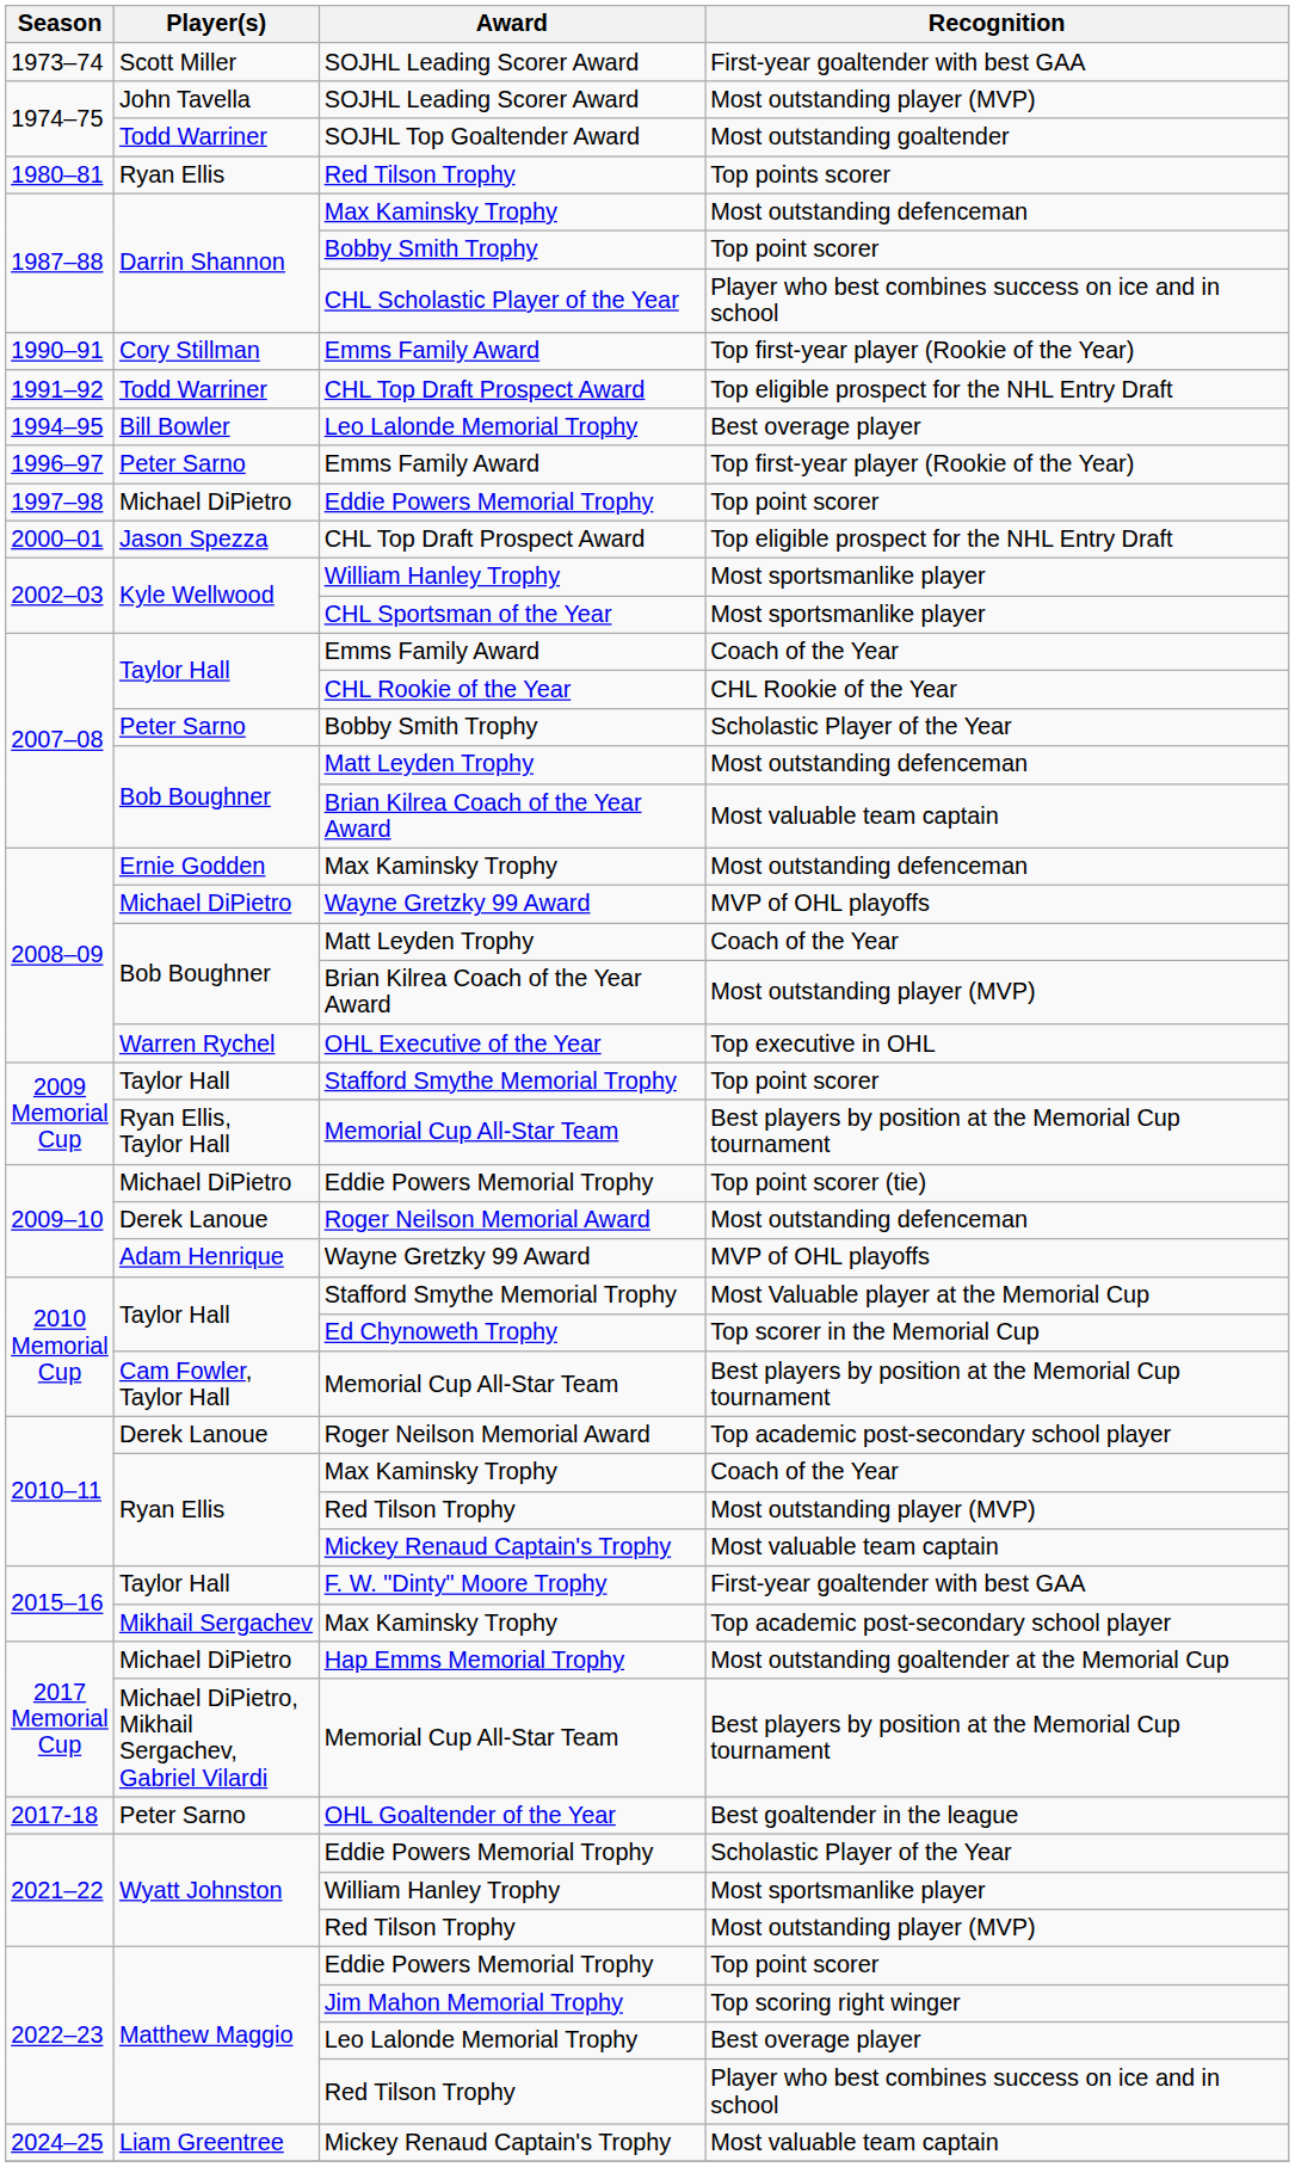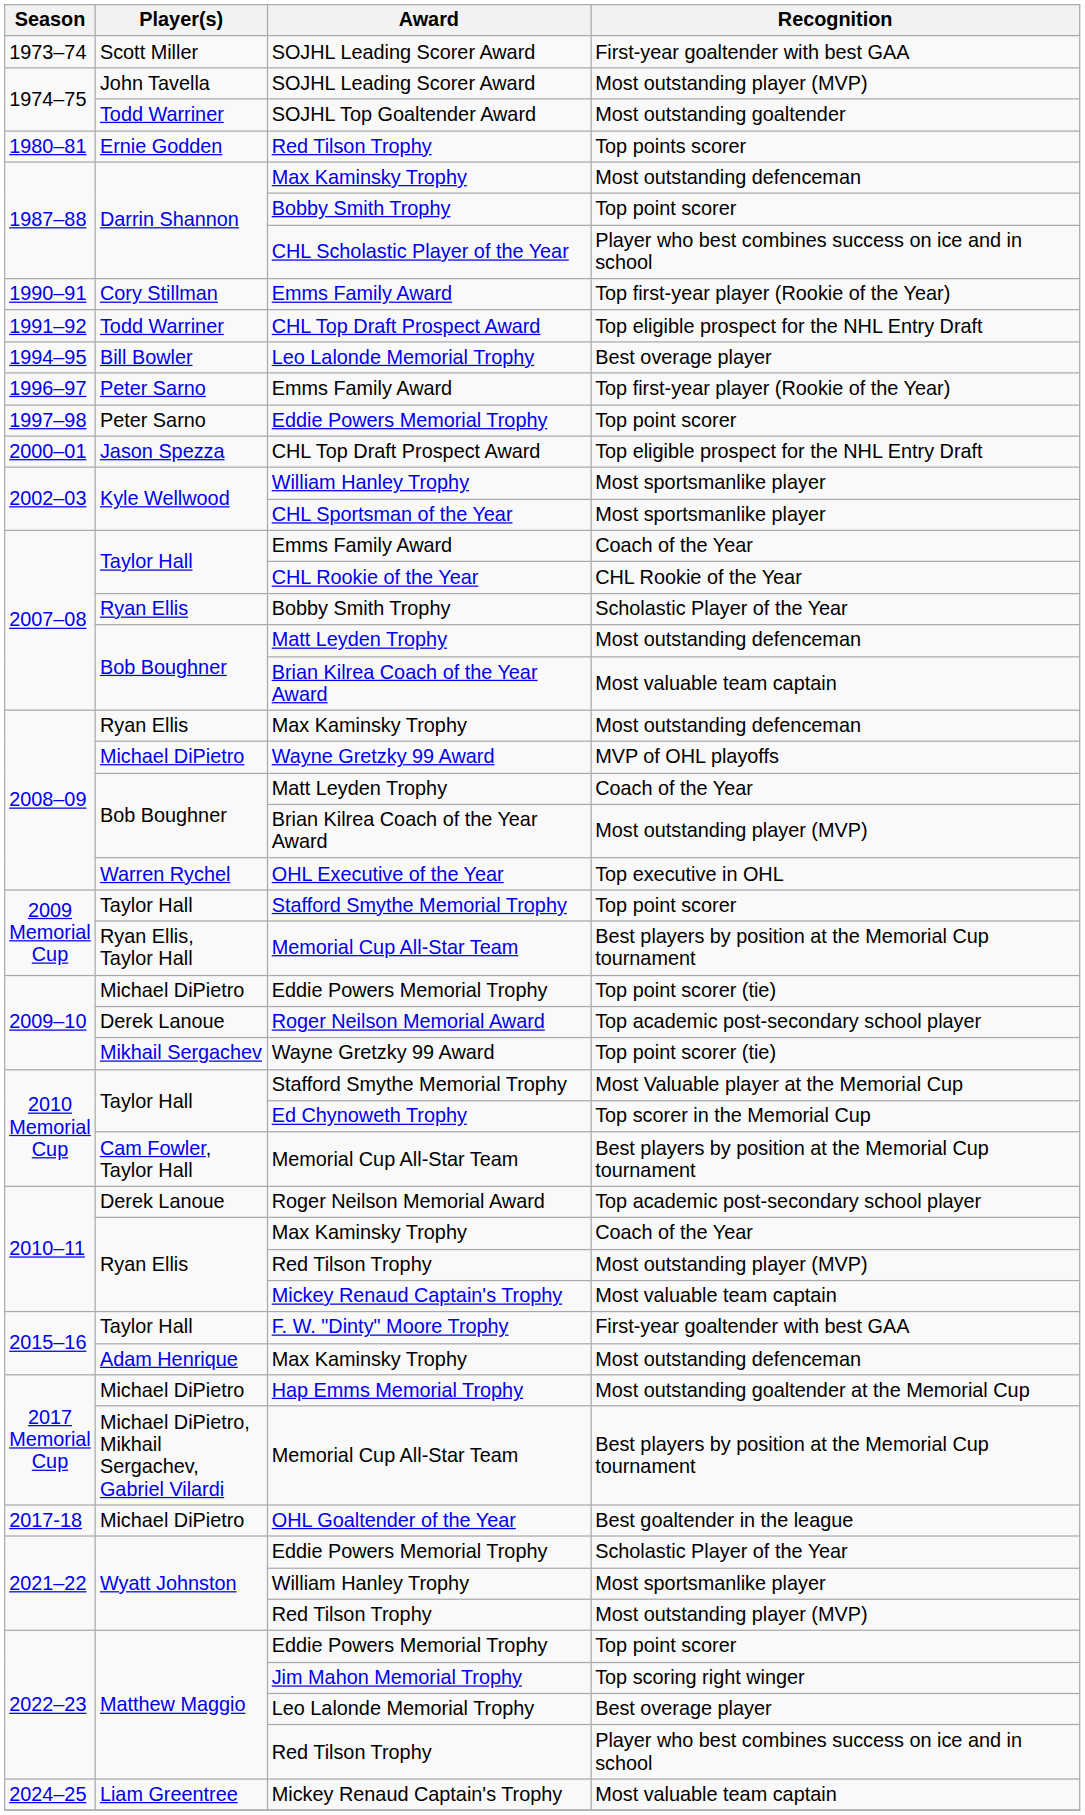 <table class="wikitable">
 <tr>
 <th>Season</th>
 <th>Player(s)</th>
 <th>Award</th>
 <th>Recognition</th>
 </tr>
 <tr>
 <td>1973–74</td>
 <td>Scott Miller</td>
 <td>SOJHL Leading Scorer Award</td>
 <td>First-year goaltender with best GAA</td>
 </tr>
 <tr>
 <td rowspan="2">1974–75</td>
 <td>John Tavella</td>
 <td>SOJHL Leading Scorer Award</td>
 <td>Most outstanding player (MVP)</td>
 </tr>
 <tr>
 <td><a href='#'>Todd Warriner</a></td>
 <td>SOJHL Top Goaltender Award</td>
 <td>Most outstanding goaltender</td>
 </tr>
 <tr>
 <td><a href='#'>1980–81</a></td>
-<td>Ryan Ellis</td>
+<td><a href='#'>Ernie Godden</a></td>
 <td><a href='#'>Red Tilson Trophy</a></td>
 <td>Top points scorer</td>
 </tr>
 <tr>
 <td rowspan="3"><a href='#'>1987–88</a></td>
 <td rowspan="3"><a href='#'>Darrin Shannon</a></td>
 <td><a href='#'>Max Kaminsky Trophy</a></td>
 <td>Most outstanding defenceman</td>
 </tr>
 <tr>
 <td><a href='#'>Bobby Smith Trophy</a></td>
 <td>Top point scorer</td>
 </tr>
 <tr>
 <td><a href='#'>CHL Scholastic Player of the Year</a></td>
 <td>Player who best combines success on ice and in school</td>
 </tr>
 <tr>
 <td><a href='#'>1990–91</a></td>
 <td><a href='#'>Cory Stillman</a></td>
 <td><a href='#'>Emms Family Award</a></td>
 <td>Top first-year player (Rookie of the Year)</td>
 </tr>
 <tr>
 <td><a href='#'>1991–92</a></td>
 <td><a href='#'>Todd Warriner</a></td>
 <td><a href='#'>CHL Top Draft Prospect Award</a></td>
 <td>Top eligible prospect for the NHL Entry Draft</td>
 </tr>
 <tr>
 <td><a href='#'>1994–95</a></td>
 <td><a href='#'>Bill Bowler</a></td>
 <td><a href='#'>Leo Lalonde Memorial Trophy</a></td>
 <td>Best overage player</td>
 </tr>
 <tr>
 <td><a href='#'>1996–97</a></td>
 <td><a href='#'>Peter Sarno</a></td>
 <td>Emms Family Award</td>
 <td>Top first-year player (Rookie of the Year)</td>
 </tr>
 <tr>
 <td><a href='#'>1997–98</a></td>
-<td>Michael DiPietro</td>
+<td>Peter Sarno</td>
 <td><a href='#'>Eddie Powers Memorial Trophy</a></td>
 <td>Top point scorer</td>
 </tr>
 <tr>
 <td><a href='#'>2000–01</a></td>
 <td><a href='#'>Jason Spezza</a></td>
 <td>CHL Top Draft Prospect Award</td>
 <td>Top eligible prospect for the NHL Entry Draft</td>
 </tr>
 <tr>
 <td rowspan="2"><a href='#'>2002–03</a></td>
 <td rowspan="2"><a href='#'>Kyle Wellwood</a></td>
 <td><a href='#'>William Hanley Trophy</a></td>
 <td>Most sportsmanlike player</td>
 </tr>
 <tr>
 <td><a href='#'>CHL Sportsman of the Year</a></td>
 <td>Most sportsmanlike player</td>
 </tr>
 <tr>
 <td rowspan="5"><a href='#'>2007–08</a></td>
 <td rowspan="2"><a href='#'>Taylor Hall</a></td>
 <td>Emms Family Award</td>
 <td>Coach of the Year</td>
 </tr>
 <tr>
 <td><a href='#'>CHL Rookie of the Year</a></td>
 <td>CHL Rookie of the Year</td>
 </tr>
 <tr>
-<td><a href='#'>Peter Sarno</a></td>
+<td><a href='#'>Ryan Ellis</a></td>
 <td>Bobby Smith Trophy</td>
 <td>Scholastic Player of the Year</td>
 </tr>
 <tr>
 <td rowspan="2"><a href='#'>Bob Boughner</a></td>
 <td><a href='#'>Matt Leyden Trophy</a></td>
 <td>Most outstanding defenceman</td>
 </tr>
 <tr>
 <td><a href='#'>Brian Kilrea Coach of the Year Award</a></td>
 <td>Most valuable team captain</td>
 </tr>
 <tr>
 <td rowspan="5"><a href='#'>2008–09</a></td>
-<td><a href='#'>Ernie Godden</a></td>
+<td>Ryan Ellis</td>
 <td>Max Kaminsky Trophy</td>
 <td>Most outstanding defenceman</td>
 </tr>
 <tr>
 <td><a href='#'>Michael DiPietro</a></td>
 <td><a href='#'>Wayne Gretzky 99 Award</a></td>
 <td>MVP of OHL playoffs</td>
 </tr>
 <tr>
 <td rowspan="2">Bob Boughner</td>
 <td>Matt Leyden Trophy</td>
 <td>Coach of the Year</td>
 </tr>
 <tr>
 <td>Brian Kilrea Coach of the Year Award</td>
 <td>Most outstanding player (MVP)</td>
 </tr>
 <tr>
 <td><a href='#'>Warren Rychel</a></td>
 <td><a href='#'>OHL Executive of the Year</a></td>
 <td>Top executive in OHL</td>
 </tr>
 <tr>
 <td rowspan="2" align="center"><a href='#'>2009<br>Memorial<br>Cup</a></td>
 <td>Taylor Hall</td>
 <td><a href='#'>Stafford Smythe Memorial Trophy</a></td>
 <td>Top point scorer</td>
 </tr>
 <tr>
 <td>Ryan Ellis,<br>Taylor Hall</td>
 <td><a href='#'>Memorial Cup All-Star Team</a></td>
 <td>Best players by position at the Memorial Cup tournament</td>
 </tr>
 <tr>
 <td rowspan="3"><a href='#'>2009–10</a></td>
 <td>Michael DiPietro</td>
 <td>Eddie Powers Memorial Trophy</td>
 <td>Top point scorer (tie)</td>
 </tr>
 <tr>
 <td>Derek Lanoue</td>
 <td><a href='#'>Roger Neilson Memorial Award</a></td>
-<td>Most outstanding defenceman</td>
+<td>Top academic post-secondary school player</td>
 </tr>
 <tr>
-<td><a href='#'>Adam Henrique</a></td>
+<td><a href='#'>Mikhail Sergachev</a></td>
 <td>Wayne Gretzky 99 Award</td>
-<td>MVP of OHL playoffs</td>
+<td>Top point scorer (tie)</td>
 </tr>
 <tr>
 <td rowspan="3" align="center"><a href='#'>2010<br>Memorial<br>Cup</a></td>
 <td rowspan="2">Taylor Hall</td>
 <td>Stafford Smythe Memorial Trophy</td>
 <td>Most Valuable player at the Memorial Cup</td>
 </tr>
 <tr>
 <td><a href='#'>Ed Chynoweth Trophy</a></td>
 <td>Top scorer in the Memorial Cup</td>
 </tr>
 <tr>
 <td><a href='#'>Cam Fowler</a>,<br>Taylor Hall</td>
 <td>Memorial Cup All-Star Team</td>
 <td>Best players by position at the Memorial Cup tournament</td>
 </tr>
 <tr>
 <td rowspan="4"><a href='#'>2010–11</a></td>
 <td>Derek Lanoue</td>
 <td>Roger Neilson Memorial Award</td>
 <td>Top academic post-secondary school player</td>
 </tr>
 <tr>
 <td rowspan="3">Ryan Ellis</td>
 <td>Max Kaminsky Trophy</td>
 <td>Coach of the Year</td>
 </tr>
 <tr>
 <td>Red Tilson Trophy</td>
 <td>Most outstanding player (MVP)</td>
 </tr>
 <tr>
 <td><a href='#'>Mickey Renaud Captain's Trophy</a></td>
 <td>Most valuable team captain</td>
 </tr>
 <tr>
 <td rowspan="2"><a href='#'>2015–16</a></td>
 <td>Taylor Hall</td>
 <td><a href='#'>F. W. "Dinty" Moore Trophy</a></td>
 <td>First-year goaltender with best GAA</td>
 </tr>
 <tr>
-<td><a href='#'>Mikhail Sergachev</a></td>
+<td><a href='#'>Adam Henrique</a></td>
 <td>Max Kaminsky Trophy</td>
-<td>Top academic post-secondary school player</td>
+<td>Most outstanding defenceman</td>
 </tr>
 <tr>
 <td rowspan="2" align="center"><a href='#'>2017<br>Memorial<br>Cup</a></td>
 <td>Michael DiPietro</td>
 <td><a href='#'>Hap Emms Memorial Trophy</a></td>
 <td>Most outstanding goaltender at the Memorial Cup</td>
 </tr>
 <tr>
 <td>Michael DiPietro,<br>Mikhail Sergachev,<br><a href='#'>Gabriel Vilardi</a></td>
 <td>Memorial Cup All-Star Team</td>
 <td>Best players by position at the Memorial Cup tournament</td>
 </tr>
 <tr>
 <td><a href='#'>2017-18</a></td>
-<td>Peter Sarno</td>
+<td>Michael DiPietro</td>
 <td><a href='#'>OHL Goaltender of the Year</a></td>
 <td>Best goaltender in the league</td>
 </tr>
 <tr>
 <td rowspan="3"><a href='#'>2021–22</a></td>
 <td rowspan="3"><a href='#'>Wyatt Johnston</a></td>
 <td>Eddie Powers Memorial Trophy</td>
 <td>Scholastic Player of the Year</td>
 </tr>
 <tr>
 <td>William Hanley Trophy</td>
 <td>Most sportsmanlike player</td>
 </tr>
 <tr>
 <td>Red Tilson Trophy</td>
 <td>Most outstanding player (MVP)</td>
 </tr>
 <tr>
 <td rowspan="4"><a href='#'>2022–23</a></td>
 <td rowspan="4"><a href='#'>Matthew Maggio</a></td>
 <td>Eddie Powers Memorial Trophy</td>
 <td>Top point scorer</td>
 </tr>
 <tr>
 <td><a href='#'>Jim Mahon Memorial Trophy</a></td>
 <td>Top scoring right winger</td>
 </tr>
 <tr>
 <td>Leo Lalonde Memorial Trophy</td>
 <td>Best overage player</td>
 </tr>
 <tr>
 <td>Red Tilson Trophy</td>
 <td>Player who best combines success on ice and in school</td>
 </tr>
 <tr>
 <td><a href='#'>2024–25</a></td>
 <td><a href='#'>Liam Greentree</a></td>
 <td>Mickey Renaud Captain's Trophy</td>
 <td>Most valuable team captain</td>
 </tr>
 <tr>
 </tr>
 </table>
